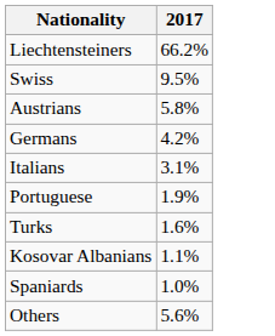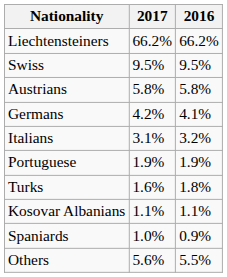 <table class="wikitable">
 <tr>
 <th>Nationality</th>
 <th>2017</th>
+<th>2016</th>
 </tr>
 <tr>
 <td>Liechtensteiners</td>
+<td>66.2%</td>
 <td>66.2%</td>
 </tr>
 <tr>
 <td>Swiss</td>
 <td>9.5%</td>
+<td>9.5%</td>
 </tr>
 <tr>
 <td>Austrians</td>
+<td>5.8%</td>
 <td>5.8%</td>
 </tr>
 <tr>
 <td>Germans</td>
 <td>4.2%</td>
+<td>4.1%</td>
 </tr>
 <tr>
 <td>Italians</td>
 <td>3.1%</td>
+<td>3.2%</td>
 </tr>
 <tr>
 <td>Portuguese</td>
+<td>1.9%</td>
 <td>1.9%</td>
 </tr>
 <tr>
 <td>Turks</td>
 <td>1.6%</td>
+<td>1.8%</td>
 </tr>
 <tr>
 <td>Kosovar Albanians</td>
+<td>1.1%</td>
 <td>1.1%</td>
 </tr>
 <tr>
 <td>Spaniards</td>
 <td>1.0%</td>
+<td>0.9%</td>
 </tr>
 <tr>
 <td>Others</td>
 <td>5.6%</td>
+<td>5.5%</td>
 </tr>
 </table>
